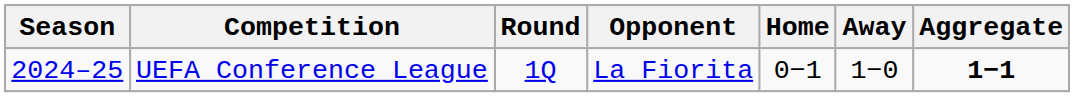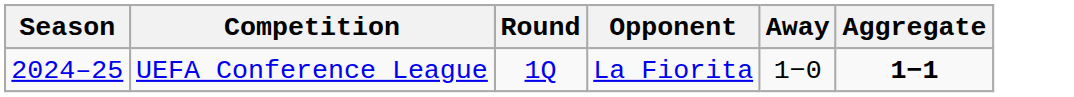 <table class="wikitable" style="text-align:center">
 <tr>
 <th>Season</th>
 <th>Competition</th>
 <th>Round</th>
 <th>Opponent</th>
-<th>Home</th>
 <th>Away</th>
 <th>Aggregate</th>
 </tr>
 <tr>
 <td><a href='#'>2024–25</a></td>
 <td><a href='#'>UEFA Conference League</a></td>
 <td><a href='#'>1Q</a></td>
 <td> <a href='#'>La Fiorita</a></td>
-<td style="text-align:center;">0−1 </td>
 <td style="text-align:center;">1−0</td>
 <td style="text-align:center;"><strong>1−1</strong> </td>
 </tr>
 </table>
